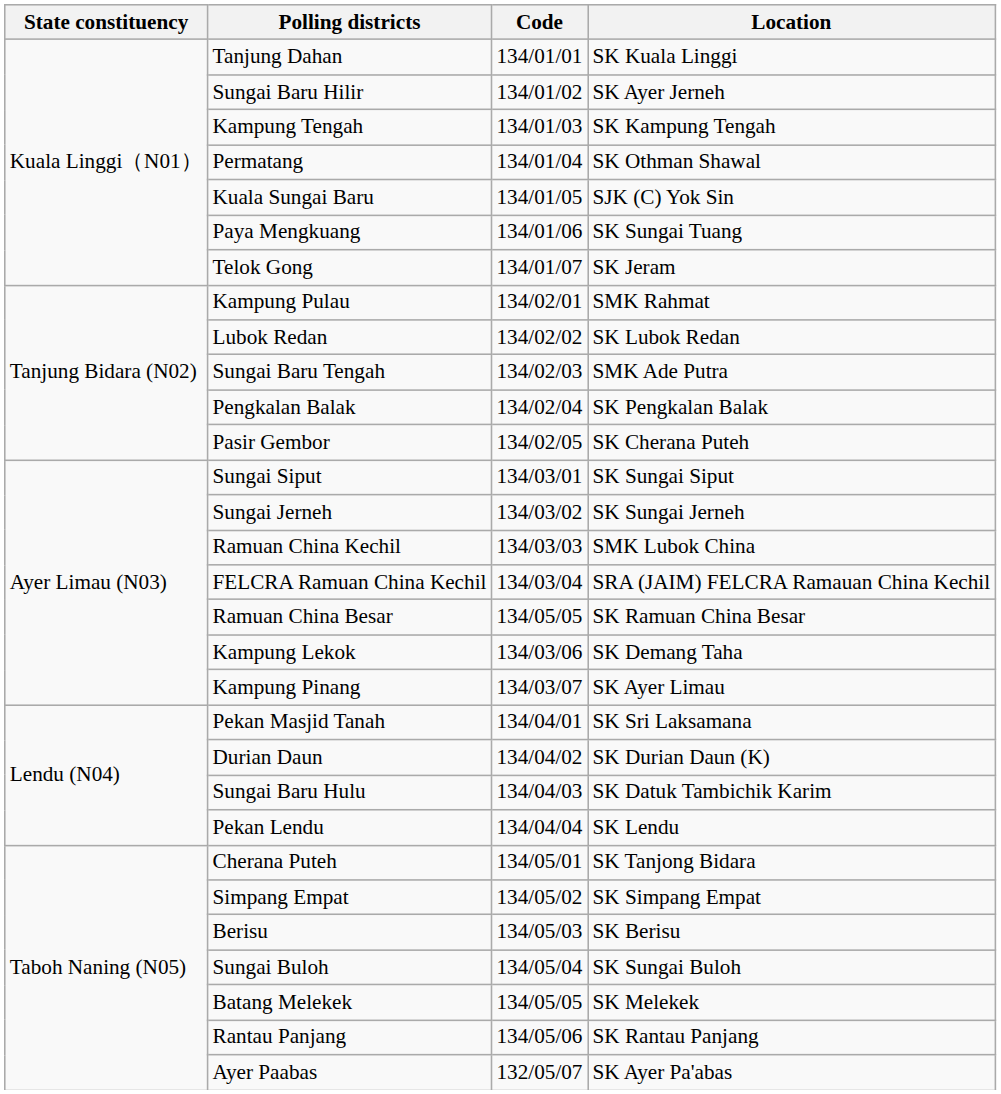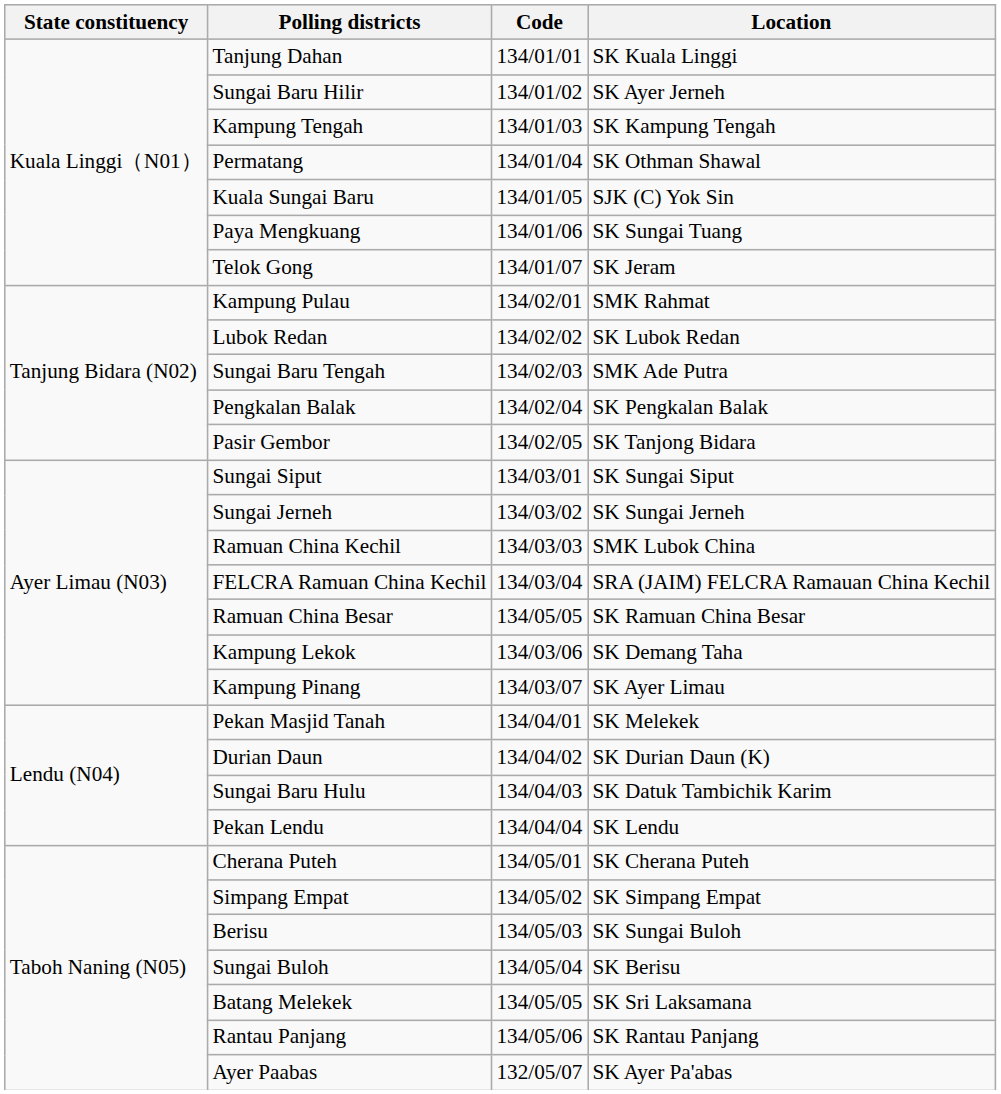 <table class="wikitable sortable mw-collapsible" style="white-space:nowrap;font-size:85%">
 <tr>
 <th>State constituency</th>
 <th>Polling districts</th>
 <th>Code</th>
 <th>Location</th>
 </tr>
 <tr>
 <td rowspan="7">Kuala Linggi（N01）</td>
 <td>Tanjung Dahan</td>
 <td>134/01/01</td>
 <td>SK Kuala Linggi</td>
 </tr>
 <tr>
 <td>Sungai Baru Hilir</td>
 <td>134/01/02</td>
 <td>SK Ayer Jerneh</td>
 </tr>
 <tr>
 <td>Kampung Tengah</td>
 <td>134/01/03</td>
 <td>SK Kampung Tengah</td>
 </tr>
 <tr>
 <td>Permatang</td>
 <td>134/01/04</td>
 <td>SK Othman Shawal</td>
 </tr>
 <tr>
 <td>Kuala Sungai Baru</td>
 <td>134/01/05</td>
 <td>SJK (C) Yok Sin</td>
 </tr>
 <tr>
 <td>Paya Mengkuang</td>
 <td>134/01/06</td>
 <td>SK Sungai Tuang</td>
 </tr>
 <tr>
 <td>Telok Gong</td>
 <td>134/01/07</td>
 <td>SK Jeram</td>
 </tr>
 <tr>
 <td rowspan="5">Tanjung Bidara (N02)</td>
 <td>Kampung Pulau</td>
 <td>134/02/01</td>
 <td>SMK Rahmat</td>
 </tr>
 <tr>
 <td>Lubok Redan</td>
 <td>134/02/02</td>
 <td>SK Lubok Redan</td>
 </tr>
 <tr>
 <td>Sungai Baru Tengah</td>
 <td>134/02/03</td>
 <td>SMK Ade Putra</td>
 </tr>
 <tr>
 <td>Pengkalan Balak</td>
 <td>134/02/04</td>
 <td>SK Pengkalan Balak</td>
 </tr>
 <tr>
 <td>Pasir Gembor</td>
 <td>134/02/05</td>
-<td>SK Cherana Puteh</td>
+<td>SK Tanjong Bidara</td>
 </tr>
 <tr>
 <td rowspan="7">Ayer Limau (N03)</td>
 <td>Sungai Siput</td>
 <td>134/03/01</td>
 <td>SK Sungai Siput</td>
 </tr>
 <tr>
 <td>Sungai Jerneh</td>
 <td>134/03/02</td>
 <td>SK Sungai Jerneh</td>
 </tr>
 <tr>
 <td>Ramuan China Kechil</td>
 <td>134/03/03</td>
 <td>SMK Lubok China</td>
 </tr>
 <tr>
 <td>FELCRA Ramuan China Kechil</td>
 <td>134/03/04</td>
 <td>SRA (JAIM) FELCRA Ramauan China Kechil</td>
 </tr>
 <tr>
 <td>Ramuan China Besar</td>
 <td>134/05/05</td>
 <td>SK Ramuan China Besar</td>
 </tr>
 <tr>
 <td>Kampung Lekok</td>
 <td>134/03/06</td>
 <td>SK Demang Taha</td>
 </tr>
 <tr>
 <td>Kampung Pinang</td>
 <td>134/03/07</td>
 <td>SK Ayer Limau</td>
 </tr>
 <tr>
 <td rowspan="4">Lendu (N04)</td>
 <td>Pekan Masjid Tanah</td>
 <td>134/04/01</td>
-<td>SK Sri Laksamana</td>
+<td>SK Melekek</td>
 </tr>
 <tr>
 <td>Durian Daun</td>
 <td>134/04/02</td>
 <td>SK Durian Daun (K)</td>
 </tr>
 <tr>
 <td>Sungai Baru Hulu</td>
 <td>134/04/03</td>
 <td>SK Datuk Tambichik Karim</td>
 </tr>
 <tr>
 <td>Pekan Lendu</td>
 <td>134/04/04</td>
 <td>SK Lendu</td>
 </tr>
 <tr>
 <td rowspan="7">Taboh Naning (N05)</td>
 <td>Cherana Puteh</td>
 <td>134/05/01</td>
-<td>SK Tanjong Bidara</td>
+<td>SK Cherana Puteh</td>
 </tr>
 <tr>
 <td>Simpang Empat</td>
 <td>134/05/02</td>
 <td>SK Simpang Empat</td>
 </tr>
 <tr>
 <td>Berisu</td>
 <td>134/05/03</td>
-<td>SK Berisu</td>
+<td>SK Sungai Buloh</td>
 </tr>
 <tr>
 <td>Sungai Buloh</td>
 <td>134/05/04</td>
-<td>SK Sungai Buloh</td>
+<td>SK Berisu</td>
 </tr>
 <tr>
 <td>Batang Melekek</td>
 <td>134/05/05</td>
-<td>SK Melekek</td>
+<td>SK Sri Laksamana</td>
 </tr>
 <tr>
 <td>Rantau Panjang</td>
 <td>134/05/06</td>
 <td>SK Rantau Panjang</td>
 </tr>
 <tr>
 <td>Ayer Paabas</td>
 <td>132/05/07</td>
 <td>SK Ayer Pa'abas</td>
 </tr>
 </table>
